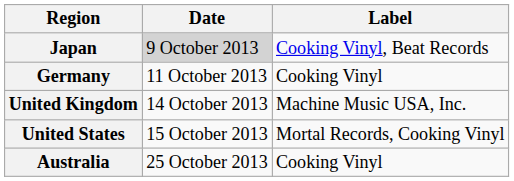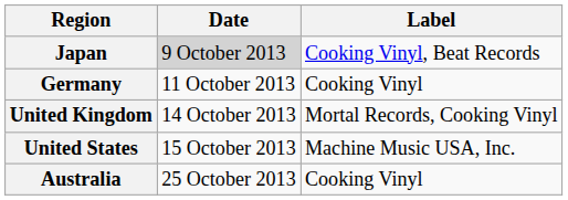 <table class="wikitable plainrowheaders">
 <tr>
 <th scope="col">Region</th>
 <th scope="col">Date</th>
 <th scope="col">Label</th>
 </tr>
 <tr>
 <th scope="row">Japan</th>
 <td style="background: lightgrey;">9 October 2013</td>
 <td><a href='#'>Cooking Vinyl</a>, Beat Records</td>
 </tr>
 <tr>
 <th scope="row">Germany</th>
 <td>11 October 2013</td>
 <td>Cooking Vinyl</td>
 </tr>
 <tr>
 <th scope="row">United Kingdom</th>
 <td>14 October 2013</td>
-<td>Machine Music USA, Inc.</td>
+<td>Mortal Records, Cooking Vinyl</td>
 </tr>
 <tr>
 <th scope="row">United States</th>
 <td>15 October 2013</td>
-<td>Mortal Records, Cooking Vinyl</td>
+<td>Machine Music USA, Inc.</td>
 </tr>
 <tr>
 <th scope="row">Australia</th>
 <td>25 October 2013</td>
 <td>Cooking Vinyl</td>
 </tr>
 </table>
